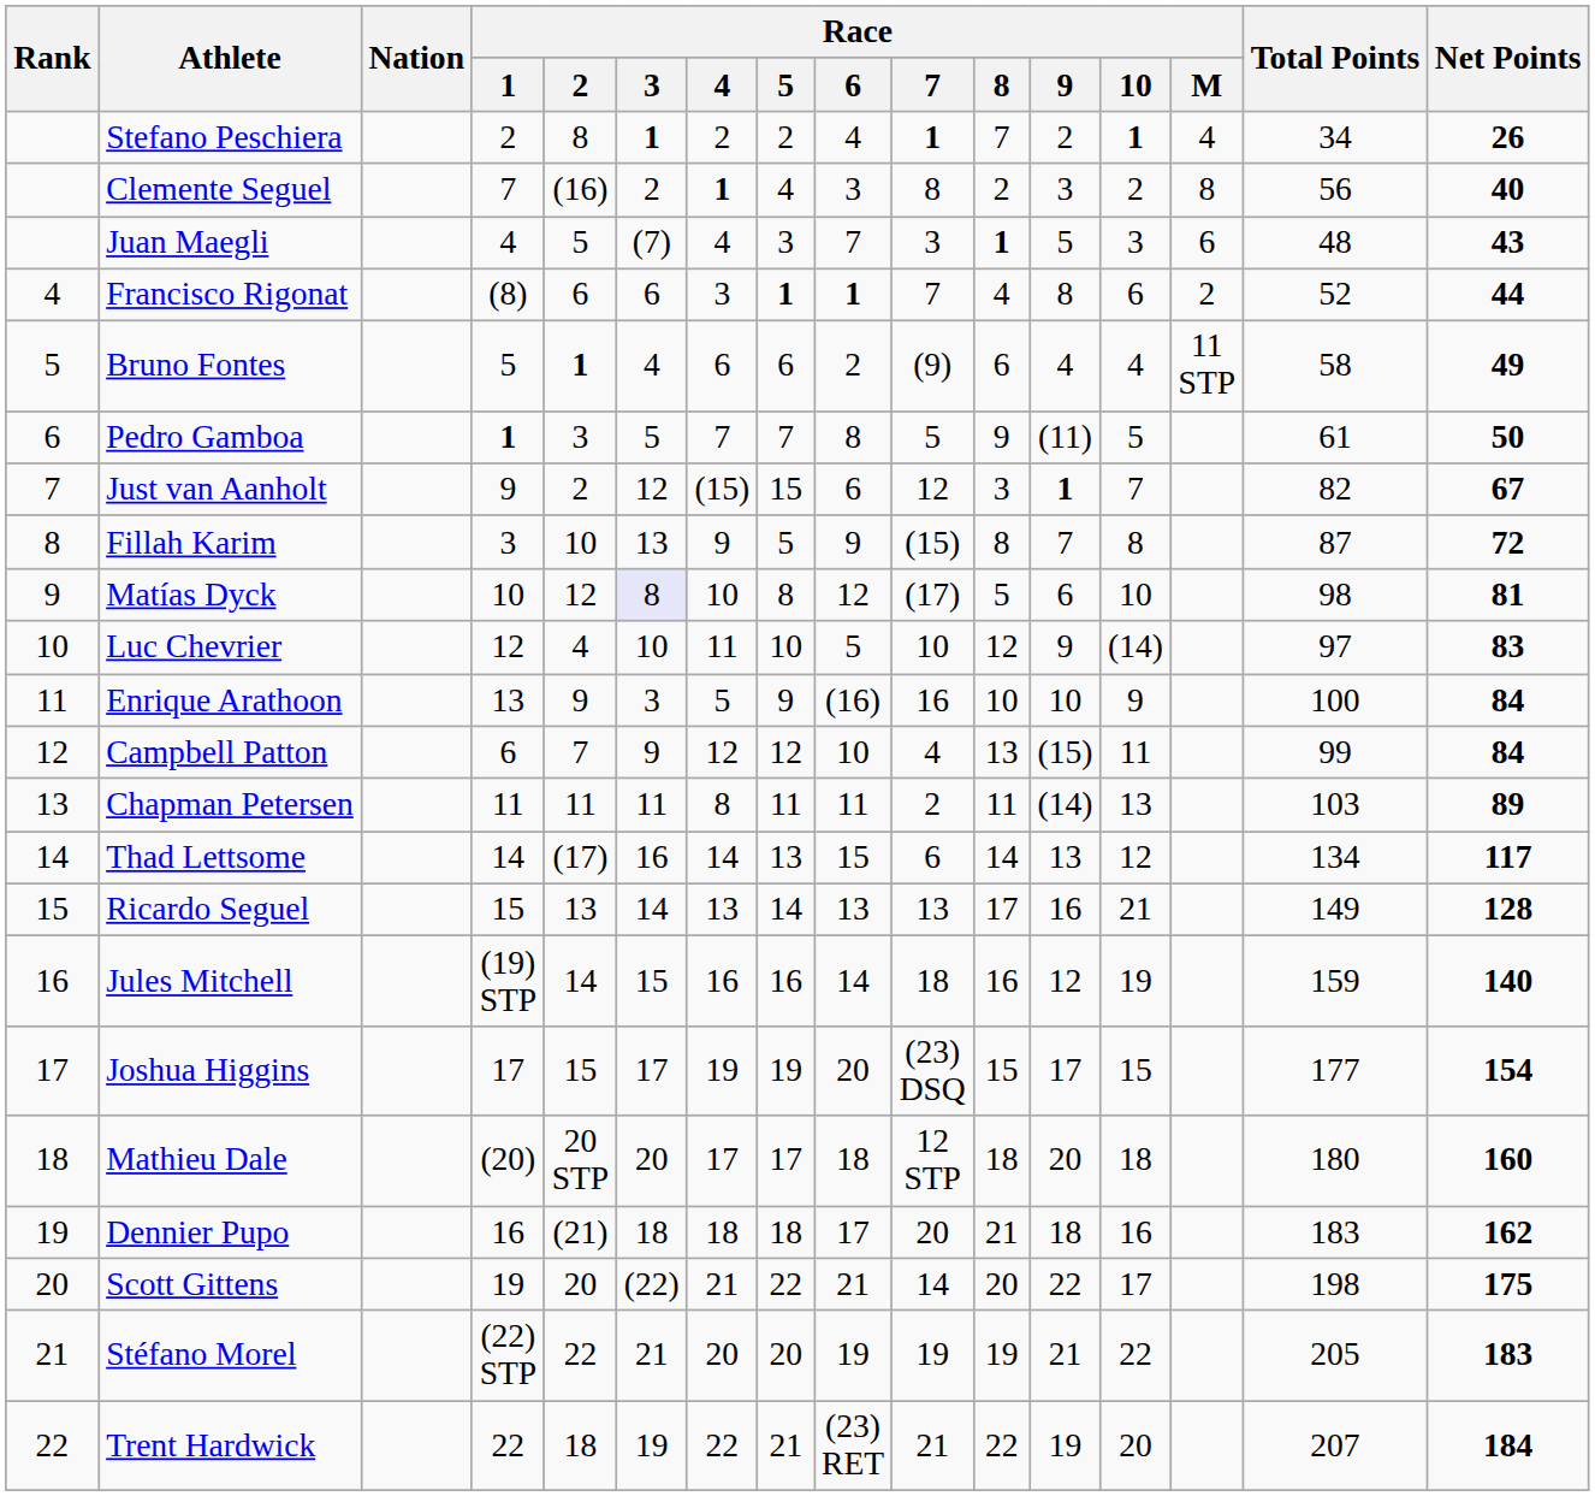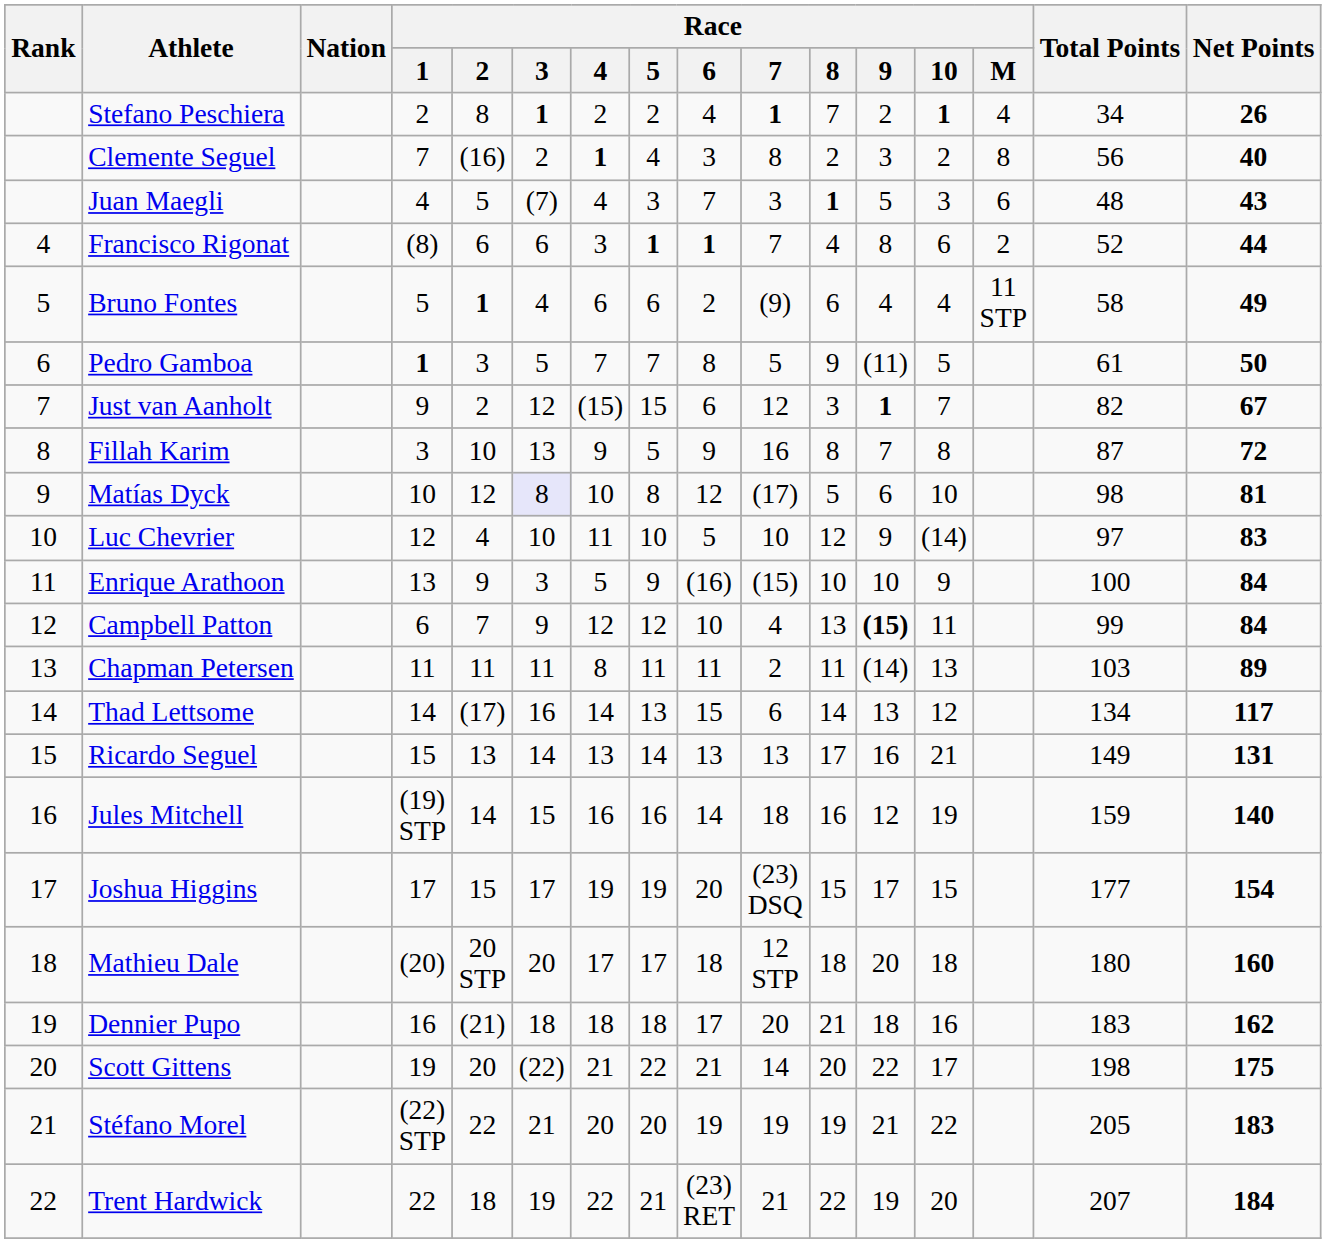 <table class="wikitable" style="text-align:center">
 <tr>
 <th rowspan="2">Rank</th>
 <th rowspan="2">Athlete</th>
 <th rowspan="2">Nation</th>
 <th colspan="11">Race</th>
 <th rowspan="2">Total Points</th>
 <th rowspan="2">Net Points</th>
 </tr>
 <tr>
 <th width=20>1</th>
 <th width=20>2</th>
 <th width=20>3</th>
 <th width=20>4</th>
 <th width=20>5</th>
 <th width=20>6</th>
 <th width=20>7</th>
 <th width=20>8</th>
 <th width=20>9</th>
 <th width=20>10</th>
 <th width=20>M</th>
 </tr>
 <tr>
 <td></td>
 <td align=left><a href='#'>Stefano Peschiera</a></td>
 <td align=left></td>
 <td>2</td>
 <td>8</td>
 <td><strong>1</strong></td>
 <td>2</td>
 <td>2</td>
 <td>4</td>
 <td><strong>1</strong></td>
 <td>7</td>
 <td>2</td>
 <td><strong>1</strong></td>
 <td>4</td>
 <td>34</td>
 <td><strong>26</strong></td>
 </tr>
 <tr>
 <td></td>
 <td align=left><a href='#'>Clemente Seguel</a></td>
 <td align=left></td>
 <td>7</td>
 <td>(16)</td>
 <td>2</td>
 <td><strong>1</strong></td>
 <td>4</td>
 <td>3</td>
 <td>8</td>
 <td>2</td>
 <td>3</td>
 <td>2</td>
 <td>8</td>
 <td>56</td>
 <td><strong>40</strong></td>
 </tr>
 <tr>
 <td></td>
 <td align=left><a href='#'>Juan Maegli</a></td>
 <td align=left></td>
 <td>4</td>
 <td>5</td>
 <td>(7)</td>
 <td>4</td>
 <td>3</td>
 <td>7</td>
 <td>3</td>
 <td><strong>1</strong></td>
 <td>5</td>
 <td>3</td>
 <td>6</td>
 <td>48</td>
 <td><strong>43</strong></td>
 </tr>
 <tr>
 <td>4</td>
 <td align=left><a href='#'>Francisco Rigonat</a></td>
 <td align=left></td>
 <td>(8)</td>
 <td>6</td>
 <td>6</td>
 <td>3</td>
 <td><strong>1</strong></td>
 <td><strong>1</strong></td>
 <td>7</td>
 <td>4</td>
 <td>8</td>
 <td>6</td>
 <td>2</td>
 <td>52</td>
 <td><strong>44</strong></td>
 </tr>
 <tr>
 <td>5</td>
 <td align=left><a href='#'>Bruno Fontes</a></td>
 <td align=left></td>
 <td>5</td>
 <td><strong>1</strong></td>
 <td>4</td>
 <td>6</td>
 <td>6</td>
 <td>2</td>
 <td>(9)</td>
 <td>6</td>
 <td>4</td>
 <td>4</td>
 <td>11<br>STP</td>
 <td>58</td>
 <td><strong>49</strong></td>
 </tr>
 <tr>
 <td>6</td>
 <td align=left><a href='#'>Pedro Gamboa</a></td>
 <td align="left"></td>
 <td><strong>1</strong></td>
 <td>3</td>
 <td>5</td>
 <td>7</td>
 <td>7</td>
 <td>8</td>
 <td>5</td>
 <td>9</td>
 <td>(11)</td>
 <td>5</td>
 <td></td>
 <td>61</td>
 <td><strong>50</strong></td>
 </tr>
 <tr>
 <td>7</td>
 <td align=left><a href='#'>Just van Aanholt</a></td>
 <td align=left></td>
 <td>9</td>
 <td>2</td>
 <td>12</td>
 <td>(15)</td>
 <td>15</td>
 <td>6</td>
 <td>12</td>
 <td>3</td>
 <td><strong>1</strong></td>
 <td>7</td>
 <td></td>
 <td>82</td>
 <td><strong>67</strong></td>
 </tr>
 <tr>
 <td>8</td>
 <td align=left><a href='#'>Fillah Karim</a></td>
 <td align=left></td>
 <td>3</td>
 <td>10</td>
 <td>13</td>
 <td>9</td>
 <td>5</td>
 <td>9</td>
-<td>(15)</td>
+<td>16</td>
 <td>8</td>
 <td>7</td>
 <td>8</td>
 <td></td>
 <td>87</td>
 <td><strong>72</strong></td>
 </tr>
 <tr>
 <td>9</td>
 <td align=left><a href='#'>Matías Dyck</a></td>
 <td align=left></td>
 <td>10</td>
 <td>12</td>
 <td style="background: lavender;">8</td>
 <td>10</td>
 <td>8</td>
 <td>12</td>
 <td>(17)</td>
 <td>5</td>
 <td>6</td>
 <td>10</td>
 <td></td>
 <td>98</td>
 <td><strong>81</strong></td>
 </tr>
 <tr>
 <td>10</td>
 <td align=left><a href='#'>Luc Chevrier</a></td>
 <td align=left></td>
 <td>12</td>
 <td>4</td>
 <td>10</td>
 <td>11</td>
 <td>10</td>
 <td>5</td>
 <td>10</td>
 <td>12</td>
 <td>9</td>
 <td>(14)</td>
 <td></td>
 <td>97</td>
 <td><strong>83</strong></td>
 </tr>
 <tr>
 <td>11</td>
 <td align=left><a href='#'>Enrique Arathoon</a></td>
 <td align=left></td>
 <td>13</td>
 <td>9</td>
 <td>3</td>
 <td>5</td>
 <td>9</td>
 <td>(16)</td>
-<td>16</td>
+<td>(15)</td>
 <td>10</td>
 <td>10</td>
 <td>9</td>
 <td></td>
 <td>100</td>
 <td><strong>84</strong></td>
 </tr>
 <tr>
 <td>12</td>
 <td align=left><a href='#'>Campbell Patton</a></td>
 <td align=left></td>
 <td>6</td>
 <td>7</td>
 <td>9</td>
 <td>12</td>
 <td>12</td>
 <td>10</td>
 <td>4</td>
 <td>13</td>
-<td>(15)</td>
+<td><strong>(15)</strong></td>
 <td>11</td>
 <td></td>
 <td>99</td>
 <td><strong>84</strong></td>
 </tr>
 <tr>
 <td>13</td>
 <td align=left><a href='#'>Chapman Petersen</a></td>
 <td align="left"></td>
 <td>11</td>
 <td>11</td>
 <td>11</td>
 <td>8</td>
 <td>11</td>
 <td>11</td>
 <td>2</td>
 <td>11</td>
 <td>(14)</td>
 <td>13</td>
 <td></td>
 <td>103</td>
 <td><strong>89</strong></td>
 </tr>
 <tr>
 <td>14</td>
 <td align=left><a href='#'>Thad Lettsome</a></td>
 <td align=left></td>
 <td>14</td>
 <td>(17)</td>
 <td>16</td>
 <td>14</td>
 <td>13</td>
 <td>15</td>
 <td>6</td>
 <td>14</td>
 <td>13</td>
 <td>12</td>
 <td></td>
 <td>134</td>
 <td><strong>117</strong></td>
 </tr>
 <tr>
 <td>15</td>
 <td align=left><a href='#'>Ricardo Seguel</a></td>
 <td align=left></td>
 <td>15</td>
 <td>13</td>
 <td>14</td>
 <td>13</td>
 <td>14</td>
 <td>13</td>
 <td>13</td>
 <td>17</td>
 <td>16</td>
 <td>21</td>
 <td></td>
 <td>149</td>
-<td><strong>128</strong></td>
+<td><strong>131</strong></td>
 </tr>
 <tr>
 <td>16</td>
 <td align=left><a href='#'>Jules Mitchell</a></td>
 <td align=left></td>
 <td>(19)<br>STP</td>
 <td>14</td>
 <td>15</td>
 <td>16</td>
 <td>16</td>
 <td>14</td>
 <td>18</td>
 <td>16</td>
 <td>12</td>
 <td>19</td>
 <td></td>
 <td>159</td>
 <td><strong>140</strong></td>
 </tr>
 <tr>
 <td>17</td>
 <td align=left><a href='#'>Joshua Higgins</a></td>
 <td align=left></td>
 <td>17</td>
 <td>15</td>
 <td>17</td>
 <td>19</td>
 <td>19</td>
 <td>20</td>
 <td>(23)<br>DSQ</td>
 <td>15</td>
 <td>17</td>
 <td>15</td>
 <td></td>
 <td>177</td>
 <td><strong>154</strong></td>
 </tr>
 <tr>
 <td>18</td>
 <td align=left><a href='#'>Mathieu Dale</a></td>
 <td align=left></td>
 <td>(20)</td>
 <td>20<br>STP</td>
 <td>20</td>
 <td>17</td>
 <td>17</td>
 <td>18</td>
 <td>12<br>STP</td>
 <td>18</td>
 <td>20</td>
 <td>18</td>
 <td></td>
 <td>180</td>
 <td><strong>160</strong></td>
 </tr>
 <tr>
 <td>19</td>
 <td align=left><a href='#'>Dennier Pupo</a></td>
 <td align=left></td>
 <td>16</td>
 <td>(21)</td>
 <td>18</td>
 <td>18</td>
 <td>18</td>
 <td>17</td>
 <td>20</td>
 <td>21</td>
 <td>18</td>
 <td>16</td>
 <td></td>
 <td>183</td>
 <td><strong>162</strong></td>
 </tr>
 <tr>
 <td>20</td>
 <td align=left><a href='#'>Scott Gittens</a></td>
 <td align=left></td>
 <td>19</td>
 <td>20</td>
 <td>(22)</td>
 <td>21</td>
 <td>22</td>
 <td>21</td>
 <td>14</td>
 <td>20</td>
 <td>22</td>
 <td>17</td>
 <td></td>
 <td>198</td>
 <td><strong>175</strong></td>
 </tr>
 <tr>
 <td>21</td>
 <td align=left><a href='#'>Stéfano Morel</a></td>
 <td align=left></td>
 <td>(22)<br>STP</td>
 <td>22</td>
 <td>21</td>
 <td>20</td>
 <td>20</td>
 <td>19</td>
 <td>19</td>
 <td>19</td>
 <td>21</td>
 <td>22</td>
 <td></td>
 <td>205</td>
 <td><strong>183</strong></td>
 </tr>
 <tr>
 <td>22</td>
 <td align=left><a href='#'>Trent Hardwick</a></td>
 <td align=left></td>
 <td>22</td>
 <td>18</td>
 <td>19</td>
 <td>22</td>
 <td>21</td>
 <td>(23)<br>RET</td>
 <td>21</td>
 <td>22</td>
 <td>19</td>
 <td>20</td>
 <td></td>
 <td>207</td>
 <td><strong>184</strong></td>
 </tr>
 </table>
